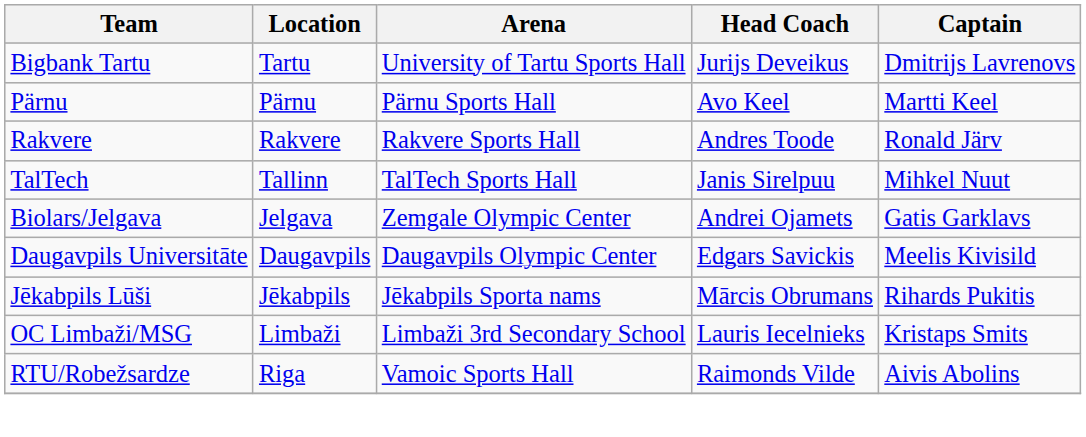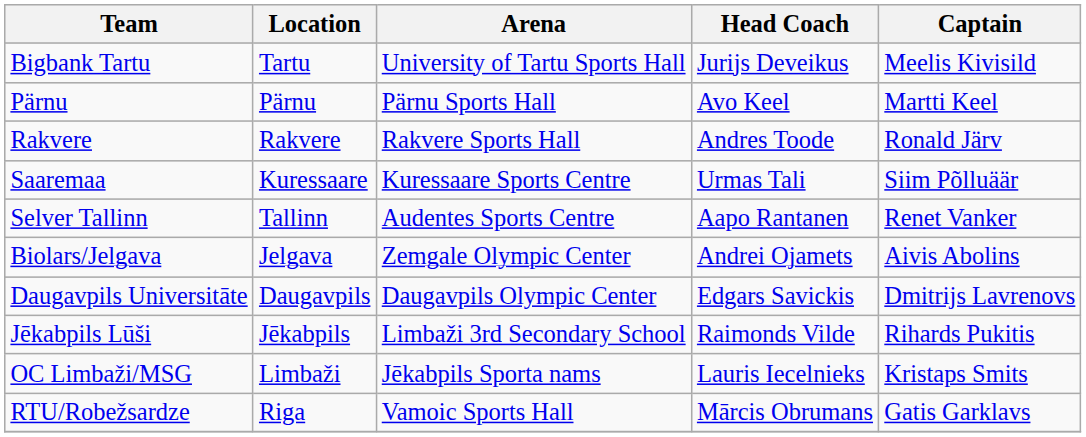 <table class="wikitable sortable">
 <tr>
 <th>Team</th>
 <th>Location</th>
 <th>Arena</th>
 <th>Head Coach</th>
 <th>Captain</th>
 </tr>
 <tr>
 <td> <a href='#'>Bigbank Tartu</a></td>
 <td><a href='#'>Tartu</a></td>
 <td><a href='#'>University of Tartu Sports Hall</a></td>
 <td> <a href='#'>Jurijs Deveikus</a></td>
-<td> <a href='#'>Dmitrijs Lavrenovs</a></td>
+<td> <a href='#'>Meelis Kivisild</a></td>
 </tr>
 <tr>
 <td> <a href='#'>Pärnu</a></td>
 <td><a href='#'>Pärnu</a></td>
 <td><a href='#'>Pärnu Sports Hall</a></td>
 <td> <a href='#'>Avo Keel</a></td>
 <td> <a href='#'>Martti Keel</a></td>
 </tr>
 <tr>
 <td> <a href='#'>Rakvere</a></td>
 <td><a href='#'>Rakvere</a></td>
 <td><a href='#'>Rakvere Sports Hall</a></td>
 <td> <a href='#'>Andres Toode</a></td>
 <td> <a href='#'>Ronald Järv</a></td>
 </tr>
 <tr>
-<td> <a href='#'>TalTech</a></td>
+<td> <a href='#'>Saaremaa</a></td>
+<td><a href='#'>Kuressaare</a></td>
+<td><a href='#'>Kuressaare Sports Centre</a></td>
+<td> <a href='#'>Urmas Tali</a></td>
+<td> <a href='#'>Siim Põlluäär</a></td>
+</tr>
+<tr>
+<td> <a href='#'>Selver Tallinn</a></td>
 <td><a href='#'>Tallinn</a></td>
-<td><a href='#'>TalTech Sports Hall</a></td>
-<td> <a href='#'>Janis Sirelpuu</a></td>
-<td> <a href='#'>Mihkel Nuut</a></td>
+<td><a href='#'>Audentes Sports Centre</a></td>
+<td> <a href='#'>Aapo Rantanen</a></td>
+<td> <a href='#'>Renet Vanker</a></td>
 </tr>
 <tr>
 <td> <a href='#'>Biolars/Jelgava</a></td>
 <td><a href='#'>Jelgava</a></td>
 <td><a href='#'>Zemgale Olympic Center</a></td>
 <td> <a href='#'>Andrei Ojamets</a></td>
-<td> <a href='#'>Gatis Garklavs</a></td>
+<td> <a href='#'>Aivis Abolins</a></td>
 </tr>
 <tr>
 <td> <a href='#'>Daugavpils Universitāte</a></td>
 <td><a href='#'>Daugavpils</a></td>
 <td><a href='#'>Daugavpils Olympic Center</a></td>
 <td> <a href='#'>Edgars Savickis</a></td>
-<td> <a href='#'>Meelis Kivisild</a></td>
+<td> <a href='#'>Dmitrijs Lavrenovs</a></td>
 </tr>
 <tr>
 <td> <a href='#'>Jēkabpils Lūši</a></td>
 <td><a href='#'>Jēkabpils</a></td>
-<td><a href='#'>Jēkabpils Sporta nams</a></td>
-<td> <a href='#'>Mārcis Obrumans</a></td>
+<td><a href='#'>Limbaži 3rd Secondary School</a></td>
+<td> <a href='#'>Raimonds Vilde</a></td>
 <td> <a href='#'>Rihards Pukitis</a></td>
 </tr>
 <tr>
 <td> <a href='#'>OC Limbaži/MSG</a></td>
 <td><a href='#'>Limbaži</a></td>
-<td><a href='#'>Limbaži 3rd Secondary School</a></td>
+<td><a href='#'>Jēkabpils Sporta nams</a></td>
 <td> <a href='#'>Lauris Iecelnieks</a></td>
 <td> <a href='#'>Kristaps Smits</a></td>
 </tr>
 <tr>
 <td> <a href='#'>RTU/Robežsardze</a></td>
 <td><a href='#'>Riga</a></td>
 <td><a href='#'>Vamoic Sports Hall</a></td>
-<td> <a href='#'>Raimonds Vilde</a></td>
-<td> <a href='#'>Aivis Abolins</a></td>
+<td> <a href='#'>Mārcis Obrumans</a></td>
+<td> <a href='#'>Gatis Garklavs</a></td>
 </tr>
 <tr>
 </tr>
 </table>
